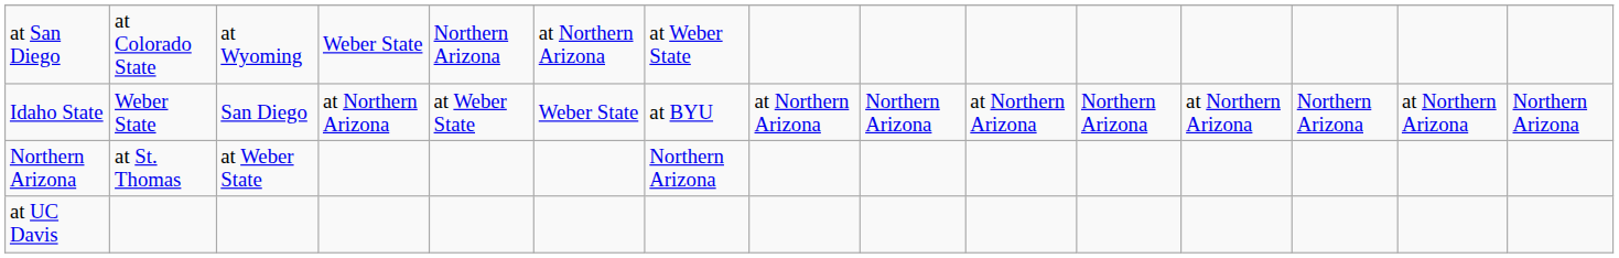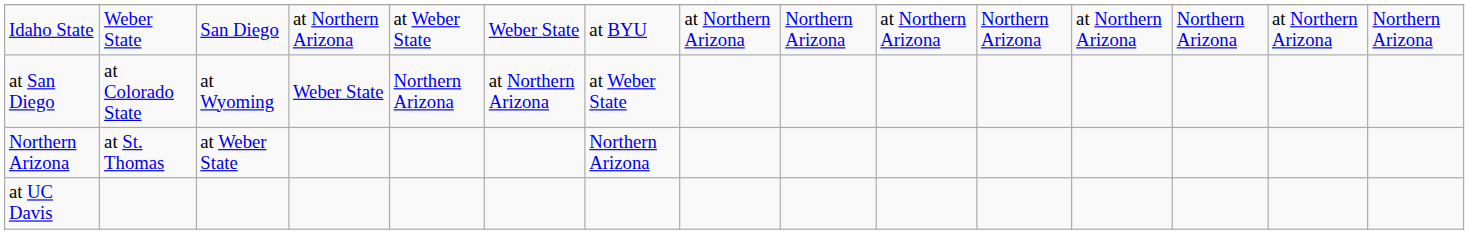 <table class="wikitable">
 <tr>
+</tr>
+<tr>
+<td><a href='#'>Idaho State</a></td>
+<td><a href='#'>Weber State</a></td>
+<td><a href='#'>San Diego</a></td>
+<td>at <a href='#'>Northern Arizona</a></td>
+<td>at <a href='#'>Weber State</a></td>
+<td><a href='#'>Weber State</a></td>
+<td>at <a href='#'>BYU</a></td>
+<td>at <a href='#'>Northern Arizona</a></td>
+<td><a href='#'>Northern Arizona</a></td>
+<td>at <a href='#'>Northern Arizona</a></td>
+<td><a href='#'>Northern Arizona</a></td>
+<td>at <a href='#'>Northern Arizona</a></td>
+<td><a href='#'>Northern Arizona</a></td>
+<td>at <a href='#'>Northern Arizona</a></td>
+<td><a href='#'>Northern Arizona</a></td>
 </tr>
 <tr>
 <td>at <a href='#'>San Diego</a></td>
 <td>at <a href='#'>Colorado State</a></td>
 <td>at <a href='#'>Wyoming</a></td>
 <td><a href='#'>Weber State</a></td>
 <td><a href='#'>Northern Arizona</a></td>
 <td>at <a href='#'>Northern Arizona</a></td>
 <td>at <a href='#'>Weber State</a></td>
 <td></td>
 <td></td>
 <td></td>
 <td></td>
 <td></td>
 <td></td>
 <td></td>
 <td></td>
-</tr>
-<tr>
-<td><a href='#'>Idaho State</a></td>
-<td><a href='#'>Weber State</a></td>
-<td><a href='#'>San Diego</a></td>
-<td>at <a href='#'>Northern Arizona</a></td>
-<td>at <a href='#'>Weber State</a></td>
-<td><a href='#'>Weber State</a></td>
-<td>at <a href='#'>BYU</a></td>
-<td>at <a href='#'>Northern Arizona</a></td>
-<td><a href='#'>Northern Arizona</a></td>
-<td>at <a href='#'>Northern Arizona</a></td>
-<td><a href='#'>Northern Arizona</a></td>
-<td>at <a href='#'>Northern Arizona</a></td>
-<td><a href='#'>Northern Arizona</a></td>
-<td>at <a href='#'>Northern Arizona</a></td>
-<td><a href='#'>Northern Arizona</a></td>
 </tr>
 <tr>
 <td><a href='#'>Northern Arizona</a></td>
 <td>at <a href='#'>St. Thomas</a></td>
 <td>at <a href='#'>Weber State</a></td>
 <td></td>
 <td></td>
 <td></td>
 <td><a href='#'>Northern Arizona</a></td>
 <td></td>
 <td></td>
 <td></td>
 <td></td>
 <td></td>
 <td></td>
 <td></td>
 <td></td>
 </tr>
 <tr>
 <td>at <a href='#'>UC Davis</a></td>
 <td></td>
 <td></td>
 <td></td>
 <td></td>
 <td></td>
 <td></td>
 <td></td>
 <td></td>
 <td></td>
 <td></td>
 <td></td>
 <td></td>
 <td></td>
 <td></td>
 </tr>
 </table>
